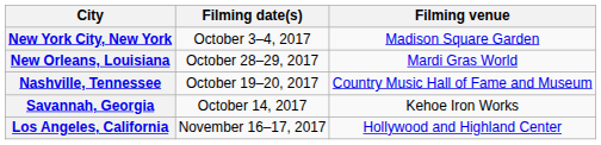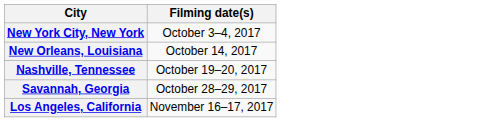 <table class="wikitable sortable" style=" text-align:center">
 <tr>
 <th scope="col">City</th>
 <th scope="col">Filming date(s)</th>
-<th scope="col" class="unsortable">Filming venue</th>
 </tr>
 <tr>
 <th scope="row"><a href='#'>New York City, New York</a></th>
 <td>October 3–4, 2017</td>
-<td><a href='#'>Madison Square Garden</a></td>
 </tr>
 <tr>
 <th scope="row"><a href='#'>New Orleans, Louisiana</a></th>
-<td>October 28–29, 2017</td>
-<td><a href='#'>Mardi Gras World</a></td>
+<td>October 14, 2017</td>
 </tr>
 <tr>
 <th scope="row"><a href='#'>Nashville, Tennessee</a></th>
 <td>October 19–20, 2017</td>
-<td><a href='#'>Country Music Hall of Fame and Museum</a></td>
 </tr>
 <tr>
 <th scope="row"><a href='#'>Savannah, Georgia</a></th>
-<td>October 14, 2017</td>
-<td>Kehoe Iron Works</td>
+<td>October 28–29, 2017</td>
 </tr>
 <tr>
 <th scope="row"><a href='#'>Los Angeles, California</a></th>
 <td>November 16–17, 2017</td>
-<td><a href='#'>Hollywood and Highland Center</a></td>
 </tr>
 </table>
